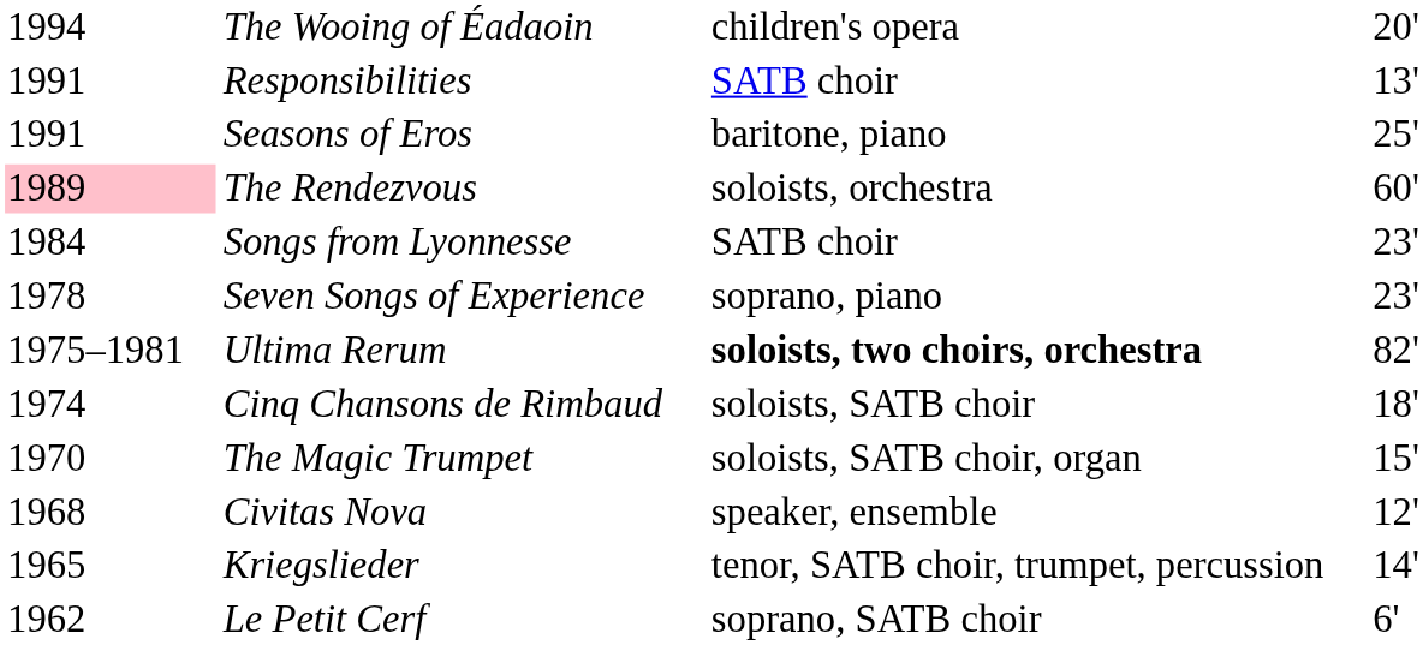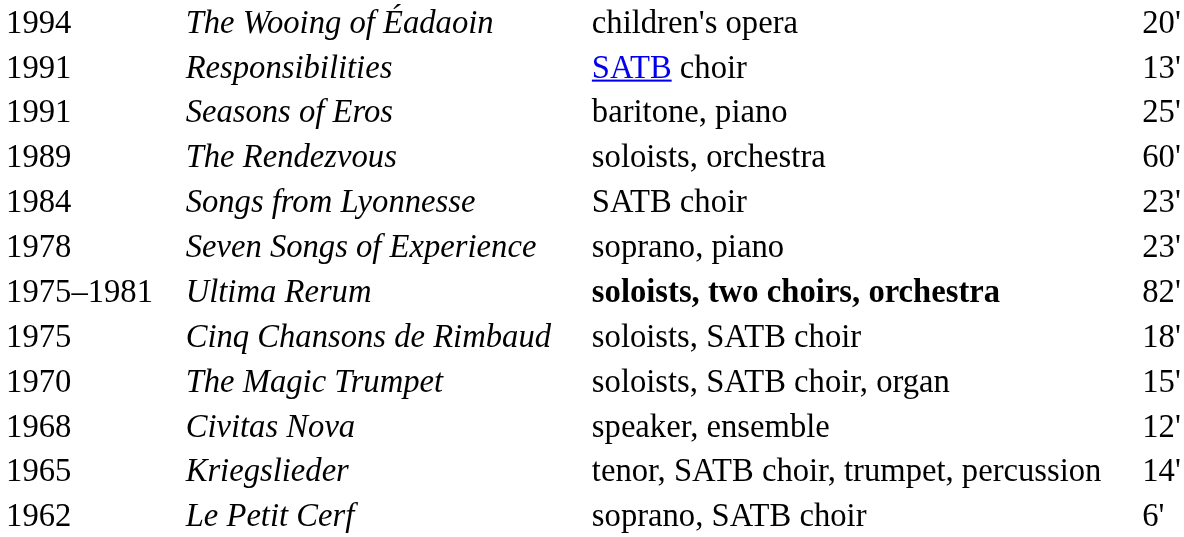 <table>
 <tr>
 <td>1994</td>
 <td><em>The Wooing of Éadaoin</em></td>
 <td>children's opera</td>
 <td>20'</td>
 </tr>
 <tr>
 <td>1991</td>
 <td><em>Responsibilities</em></td>
 <td><a href='#'>SATB</a> choir</td>
 <td>13'</td>
 </tr>
 <tr>
 <td>1991</td>
 <td><em>Seasons of Eros</em></td>
 <td>baritone, piano</td>
 <td>25'</td>
 </tr>
 <tr>
-<td style="background: pink;">1989</td>
+<td>1989</td>
 <td><em>The Rendezvous</em></td>
 <td>soloists, orchestra</td>
 <td>60'</td>
 </tr>
 <tr>
 <td>1984</td>
 <td><em>Songs from Lyonnesse</em></td>
 <td>SATB choir</td>
 <td>23'</td>
 </tr>
 <tr>
 <td>1978</td>
 <td><em>Seven Songs of Experience</em></td>
 <td>soprano, piano</td>
 <td>23'</td>
 </tr>
 <tr>
 <td>1975–1981   </td>
 <td><em>Ultima Rerum</em></td>
 <td><strong>soloists, two choirs, orchestra    </strong></td>
 <td>82'</td>
 </tr>
 <tr>
-<td>1974</td>
+<td>1975</td>
 <td><em>Cinq Chansons de Rimbaud</em>    </td>
 <td>soloists, SATB choir</td>
 <td>18'</td>
 </tr>
 <tr>
 <td>1970</td>
 <td><em>The Magic Trumpet</em></td>
 <td>soloists, SATB choir, organ</td>
 <td>15'</td>
 </tr>
 <tr>
 <td>1968</td>
 <td><em>Civitas Nova</em></td>
 <td>speaker, ensemble</td>
 <td>12'</td>
 </tr>
 <tr>
 <td>1965</td>
 <td><em>Kriegslieder</em></td>
 <td>tenor, SATB choir, trumpet, percussion    </td>
 <td>14'</td>
 </tr>
 <tr>
 <td>1962</td>
 <td><em>Le Petit Cerf</em></td>
 <td>soprano, SATB choir</td>
 <td>6'</td>
 </tr>
 </table>
